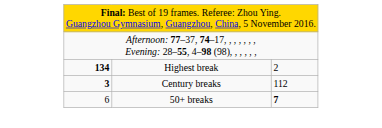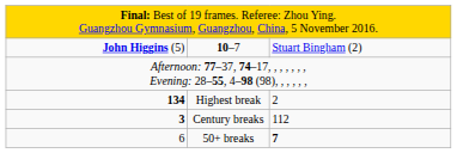 <table class="wikitable" style="font-size: 95%; margin: 1em auto 1em auto;">
 <tr>
 <td colspan="3" align="center" bgcolor="#ffd700"><strong>Final:</strong> Best of 19 frames. Referee: Zhou Ying.<br><a href='#'>Guangzhou Gymnasium</a>, <a href='#'>Guangzhou</a>, <a href='#'>China</a>, 5 November 2016.</td>
+</tr>
+<tr>
+<td width="230" align="right"><strong><a href='#'>John Higgins</a></strong> (5)<br></td>
+<td width="100" align="center"><strong>10</strong>–7</td>
+<td width="230"><a href='#'>Stuart Bingham</a> (2)<br></td>
 </tr>
 <tr>
 <td colspan="3" align="center" style="font-size: 100%"><em>Afternoon:</em> <strong>77</strong>–37, <strong>74</strong>–17, , , , , , , <br><em>Evening:</em> 28–<strong>55</strong>, 4–<strong>98</strong> (98), , , , , , </td>
 </tr>
 <tr>
 <td align="right"><strong>134</strong></td>
 <td align="center">Highest break</td>
 <td>2</td>
 </tr>
 <tr>
 <td align="right"><strong>3</strong></td>
 <td align="center">Century breaks</td>
 <td>112</td>
 </tr>
 <tr>
 <td align="right">6</td>
 <td align="center">50+ breaks</td>
 <td><strong>7</strong></td>
 </tr>
 </table>
